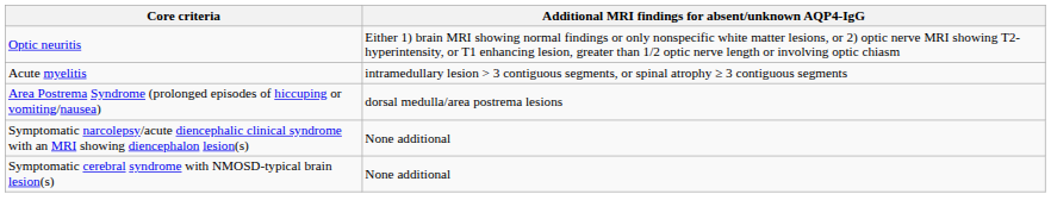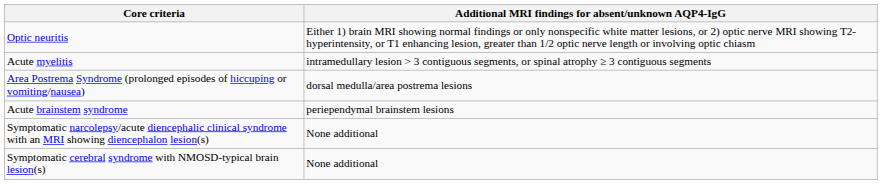 <table class="wikitable">
 <tr>
 <th>Core criteria</th>
 <th>Additional MRI findings for absent/unknown AQP4-IgG</th>
 </tr>
 <tr>
 <td><a href='#'>Optic neuritis</a></td>
 <td>Either 1) brain MRI showing normal findings or only nonspecific white matter lesions, or 2) optic nerve MRI showing T2-hyperintensity, or T1 enhancing lesion, greater than 1/2 optic nerve length or involving optic chiasm</td>
 </tr>
 <tr>
 <td>Acute <a href='#'>myelitis</a></td>
 <td>intramedullary lesion > 3 contiguous segments, or spinal atrophy ≥ 3 contiguous segments</td>
 </tr>
 <tr>
 <td><a href='#'>Area Postrema</a> <a href='#'>Syndrome</a> (prolonged episodes of <a href='#'>hiccuping</a> or <a href='#'>vomiting</a>/<a href='#'>nausea</a>)</td>
 <td>dorsal medulla/area postrema lesions</td>
 </tr>
 <tr>
+<td>Acute <a href='#'>brainstem</a> <a href='#'>syndrome</a></td>
+<td>periependymal brainstem lesions</td>
+</tr>
+<tr>
 <td>Symptomatic <a href='#'>narcolepsy</a>/acute <a href='#'>diencephalic clinical syndrome</a> with an <a href='#'>MRI</a> showing <a href='#'>diencephalon</a> <a href='#'>lesion</a>(s)</td>
 <td>None additional</td>
 </tr>
 <tr>
 <td>Symptomatic <a href='#'>cerebral</a> <a href='#'>syndrome</a> with NMOSD-typical brain <a href='#'>lesion</a>(s)</td>
 <td>None additional</td>
 </tr>
 </table>
